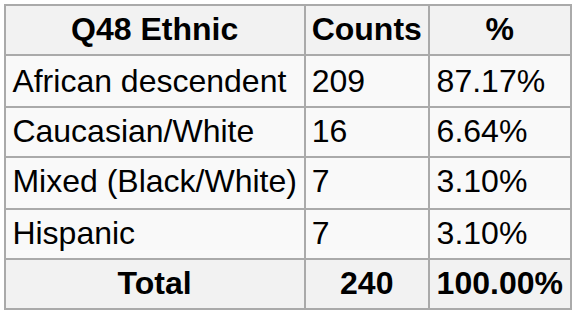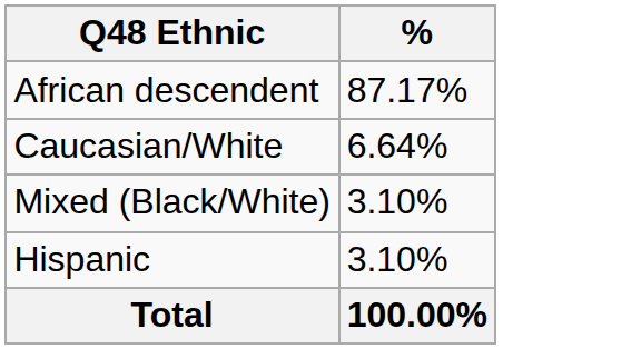 <table class="wikitable sortable">
 <tr>
 <th>Q48 Ethnic</th>
-<th>Counts</th>
 <th>%</th>
 </tr>
 <tr>
 <td>African descendent</td>
-<td>209</td>
 <td>87.17%</td>
 </tr>
 <tr>
 <td>Caucasian/White</td>
-<td>16</td>
 <td>6.64%</td>
 </tr>
 <tr>
 <td>Mixed (Black/White)</td>
-<td>7</td>
 <td>3.10%</td>
 </tr>
 <tr>
 <td>Hispanic</td>
-<td>7</td>
 <td>3.10%</td>
 </tr>
 <tr>
 <th>Total</th>
-<th>240</th>
 <th>100.00%</th>
 </tr>
 </table>
